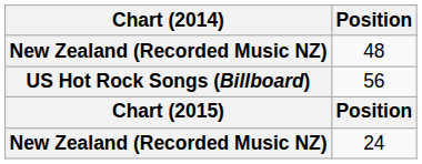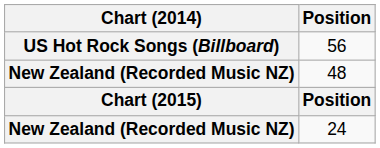 <table class="wikitable plainrowheaders sortable">
 <tr>
 <th>Chart (2014)</th>
 <th>Position</th>
 </tr>
 <tr>
+<th scope="row">US Hot Rock Songs (<em>Billboard</em>)</th>
+<td style="text-align:center;">56</td>
+</tr>
+<tr>
 <th scope="row">New Zealand (Recorded Music NZ)</th>
 <td align="center">48</td>
-</tr>
-<tr>
-<th scope="row">US Hot Rock Songs (<em>Billboard</em>)</th>
-<td style="text-align:center;">56</td>
 </tr>
 <tr>
 <th>Chart (2015)</th>
 <th>Position</th>
 </tr>
 <tr>
 <th scope="row">New Zealand (Recorded Music NZ)</th>
 <td style="text-align:center;">24</td>
 </tr>
 </table>
